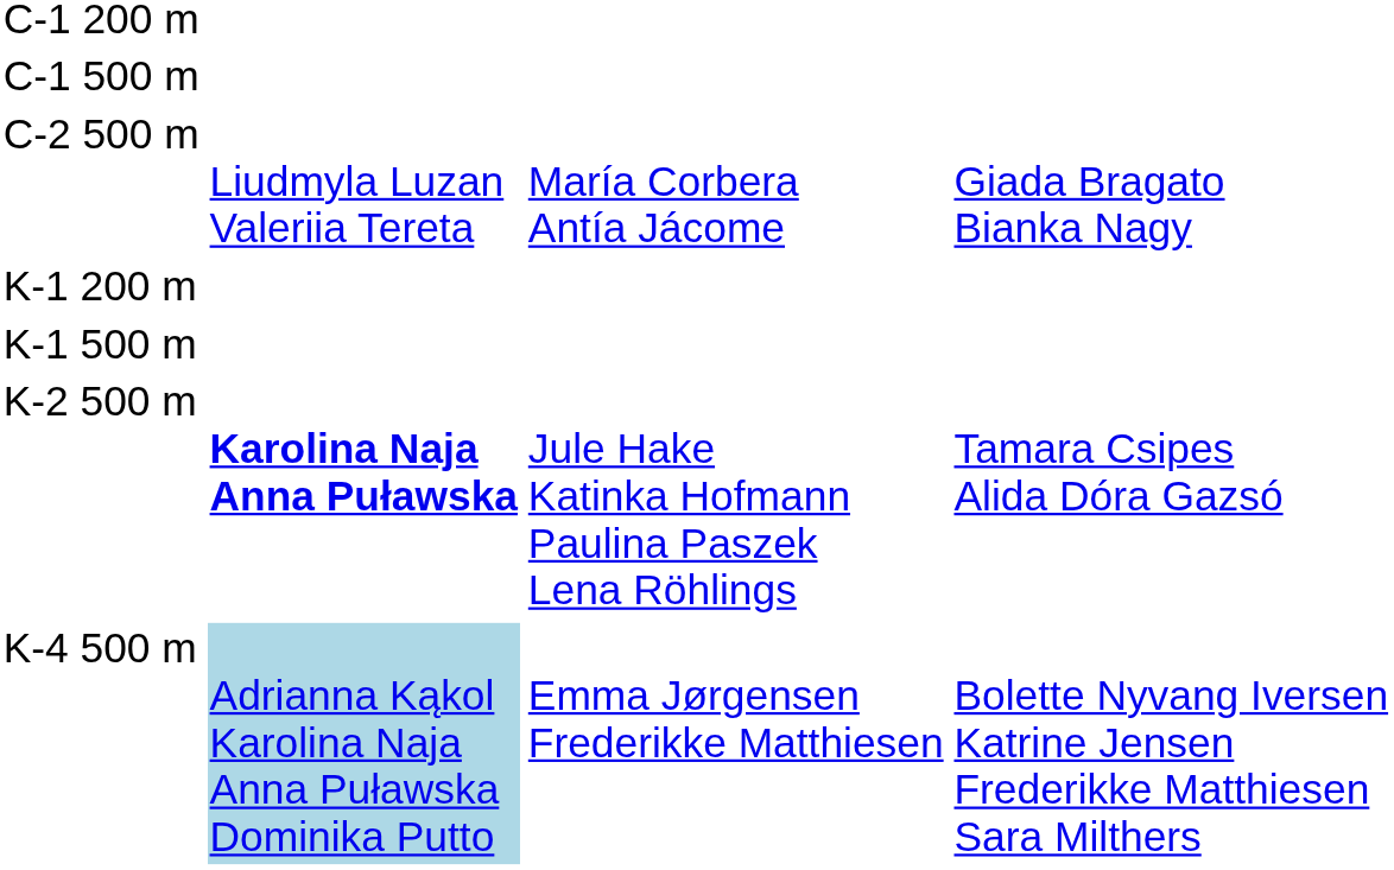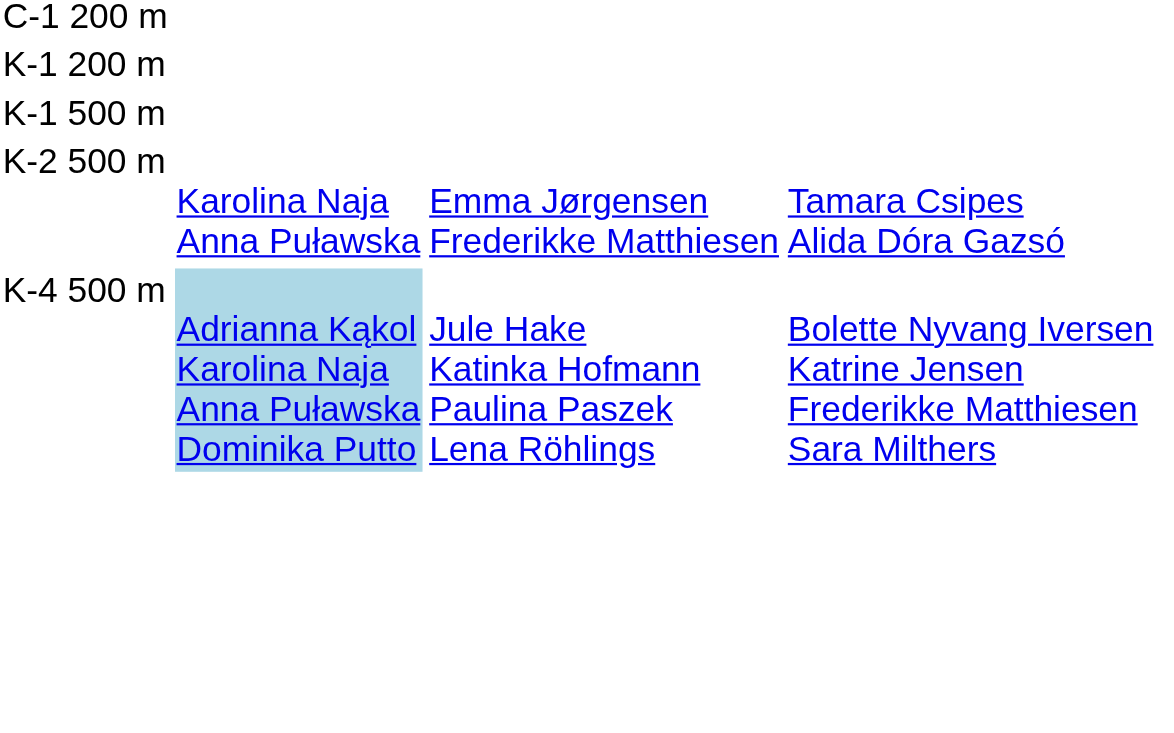 <table>
 <tr>
 <td>C-1 200 m<br></td>
 <td></td>
 <td></td>
 <td></td>
-</tr>
-<tr>
-<td>C-1 500 m <br></td>
-<td></td>
-<td></td>
-<td></td>
-</tr>
-<tr valign="top">
-<td>C-2 500 m <br></td>
-<td><br><a href='#'>Liudmyla Luzan</a><br><a href='#'>Valeriia Tereta</a></td>
-<td><br><a href='#'>María Corbera</a><br><a href='#'>Antía Jácome</a></td>
-<td><br><a href='#'>Giada Bragato</a><br><a href='#'>Bianka Nagy</a></td>
 </tr>
 <tr>
 <td>K-1 200 m <br></td>
 <td></td>
 <td></td>
 <td></td>
 </tr>
 <tr>
 <td>K-1 500 m <br></td>
 <td></td>
 <td></td>
 <td></td>
 </tr>
 <tr valign="top">
 <td>K-2 500 m <br></td>
-<td><strong><br><a href='#'>Karolina Naja</a><br><a href='#'>Anna Puławska</a></strong></td>
-<td><br><a href='#'>Jule Hake</a><br><a href='#'>Katinka Hofmann</a><br><a href='#'>Paulina Paszek</a><br><a href='#'>Lena Röhlings</a></td>
+<td><br><a href='#'>Karolina Naja</a><br><a href='#'>Anna Puławska</a></td>
+<td><br><a href='#'>Emma Jørgensen</a><br><a href='#'>Frederikke Matthiesen</a></td>
 <td><br><a href='#'>Tamara Csipes</a><br><a href='#'>Alida Dóra Gazsó</a></td>
 </tr>
 <tr valign="top">
 <td>K-4 500 m <br></td>
 <td style="background: lightblue;"><br><a href='#'>Adrianna Kąkol</a><br><a href='#'>Karolina Naja</a><br><a href='#'>Anna Puławska</a><br><a href='#'>Dominika Putto</a></td>
-<td><br><a href='#'>Emma Jørgensen</a><br><a href='#'>Frederikke Matthiesen</a></td>
+<td><br><a href='#'>Jule Hake</a><br><a href='#'>Katinka Hofmann</a><br><a href='#'>Paulina Paszek</a><br><a href='#'>Lena Röhlings</a></td>
 <td><br><a href='#'>Bolette Nyvang Iversen</a><br><a href='#'>Katrine Jensen</a><br><a href='#'>Frederikke Matthiesen</a><br><a href='#'>Sara Milthers</a></td>
 </tr>
 </table>
